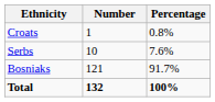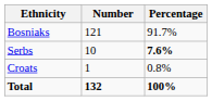 <table class="wikitable">
 <tr>
 <th width="100px">Ethnicity</th>
 <th width="80px">Number</th>
 <th width="80px">Percentage</th>
 </tr>
 <tr>
-<td><a href='#'>Croats</a></td>
-<td>1</td>
-<td>0.8%</td>
+<td><a href='#'>Bosniaks</a></td>
+<td>121</td>
+<td>91.7%</td>
 </tr>
 <tr>
 <td><a href='#'>Serbs</a></td>
 <td>10</td>
-<td>7.6%</td>
+<td><strong>7.6%</strong></td>
 </tr>
 <tr>
-<td><a href='#'>Bosniaks</a></td>
-<td>121</td>
-<td>91.7%</td>
+<td><a href='#'>Croats</a></td>
+<td>1</td>
+<td>0.8%</td>
 </tr>
 <tr>
 <td><strong>Total</strong></td>
 <td><strong>132</strong></td>
 <td><strong>100%</strong></td>
 </tr>
 </table>
